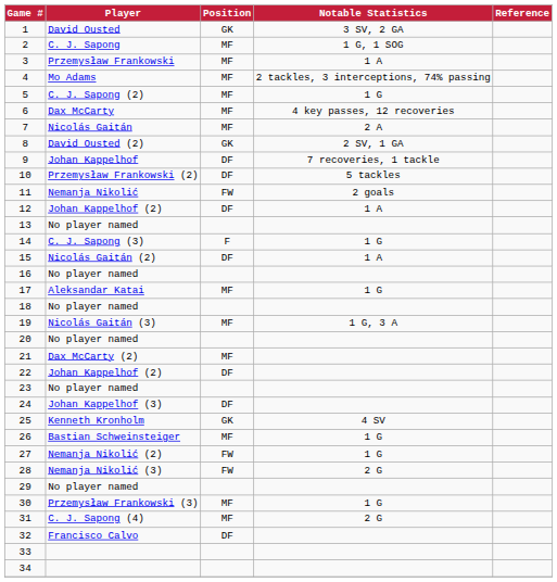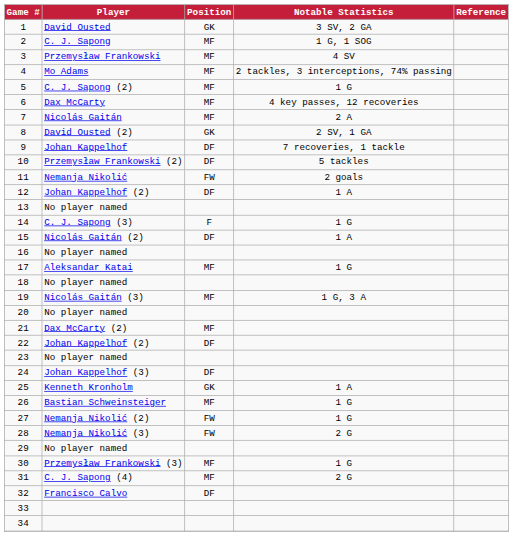 <table class=wikitable>
 <tr>
 <th style="background:#C41E3A; color:white; text-align:center;">Game #</th>
 <th style="background:#C41E3A; color:white; text-align:center;">Player</th>
 <th style="background:#C41E3A; color:white; text-align:center;">Position</th>
 <th style="background:#C41E3A; color:white; text-align:center;">Notable Statistics</th>
 <th style="background:#C41E3A; color:white; text-align:center;">Reference</th>
 </tr>
 <tr>
 <td style="text-align:center;">1</td>
 <td> <a href='#'>David Ousted</a></td>
 <td style="text-align:center;">GK</td>
 <td style="text-align:center;">3 SV, 2 GA</td>
 <td style="text-align:center;"></td>
 </tr>
 <tr>
 <td style="text-align:center;">2</td>
 <td> <a href='#'>C. J. Sapong</a></td>
 <td style="text-align:center;">MF</td>
 <td style="text-align:center;">1 G, 1 SOG</td>
 <td style="text-align:center;"></td>
 </tr>
 <tr>
 <td style="text-align:center;">3</td>
 <td> <a href='#'>Przemysław Frankowski</a></td>
 <td style="text-align:center;">MF</td>
-<td style="text-align:center;">1 A</td>
+<td style="text-align:center;">4 SV</td>
 <td style="text-align:center;"></td>
 </tr>
 <tr>
 <td style="text-align:center;">4</td>
 <td> <a href='#'>Mo Adams</a></td>
 <td style="text-align:center;">MF</td>
 <td style="text-align:center;">2 tackles, 3 interceptions, 74% passing</td>
 <td style="text-align:center;"></td>
 </tr>
 <tr>
 <td style="text-align:center;">5</td>
 <td> <a href='#'>C. J. Sapong</a> (2)</td>
 <td style="text-align:center;">MF</td>
 <td style="text-align:center;">1 G</td>
 <td style="text-align:center;"></td>
 </tr>
 <tr>
 <td style="text-align:center;">6</td>
 <td> <a href='#'>Dax McCarty</a></td>
 <td style="text-align:center;">MF</td>
 <td style="text-align:center;">4 key passes, 12 recoveries</td>
 <td style="text-align:center;"></td>
 </tr>
 <tr>
 <td style="text-align:center;">7</td>
 <td> <a href='#'>Nicolás Gaitán</a></td>
 <td style="text-align:center;">MF</td>
 <td style="text-align:center;">2 A</td>
 <td style="text-align:center;"></td>
 </tr>
 <tr>
 <td style="text-align:center;">8</td>
 <td> <a href='#'>David Ousted</a> (2)</td>
 <td style="text-align:center;">GK</td>
 <td style="text-align:center;">2 SV, 1 GA</td>
 <td style="text-align:center;"></td>
 </tr>
 <tr>
 <td style="text-align:center;">9</td>
 <td> <a href='#'>Johan Kappelhof</a></td>
 <td style="text-align:center;">DF</td>
 <td style="text-align:center;">7 recoveries, 1 tackle</td>
 <td style="text-align:center;"></td>
 </tr>
 <tr>
 <td style="text-align:center;">10</td>
 <td> <a href='#'>Przemysław Frankowski</a> (2)</td>
 <td style="text-align:center;">DF</td>
 <td style="text-align:center;">5 tackles</td>
 <td style="text-align:center;"></td>
 </tr>
 <tr>
 <td style="text-align:center;">11</td>
 <td> <a href='#'>Nemanja Nikolić</a></td>
 <td style="text-align:center;">FW</td>
 <td style="text-align:center;">2 goals</td>
 <td style="text-align:center;"></td>
 </tr>
 <tr>
 <td style="text-align:center;">12</td>
 <td> <a href='#'>Johan Kappelhof</a> (2)</td>
 <td style="text-align:center;">DF</td>
 <td style="text-align:center;">1 A</td>
 <td style="text-align:center;"></td>
 </tr>
 <tr>
 <td style="text-align:center;">13</td>
 <td>No player named</td>
 <td style="text-align:center;"></td>
 <td style="text-align:center;"></td>
 <td style="text-align:center;"></td>
 </tr>
 <tr>
 <td style="text-align:center;">14</td>
 <td> <a href='#'>C. J. Sapong</a> (3)</td>
 <td style="text-align:center;">F</td>
 <td style="text-align:center;">1 G</td>
 <td style="text-align:center;"></td>
 </tr>
 <tr>
 <td style="text-align:center;">15</td>
 <td> <a href='#'>Nicolás Gaitán</a> (2)</td>
 <td style="text-align:center;">DF</td>
 <td style="text-align:center;">1 A</td>
 <td style="text-align:center;"></td>
 </tr>
 <tr>
 <td style="text-align:center;">16</td>
 <td>No player named</td>
 <td style="text-align:center;"></td>
 <td style="text-align:center;"></td>
 <td style="text-align:center;"></td>
 </tr>
 <tr>
 <td style="text-align:center;">17</td>
 <td> <a href='#'>Aleksandar Katai</a></td>
 <td style="text-align:center;">MF</td>
 <td style="text-align:center;">1 G</td>
 <td style="text-align:center;"></td>
 </tr>
 <tr>
 <td style="text-align:center;">18</td>
 <td>No player named</td>
 <td style="text-align:center;"></td>
 <td style="text-align:center;"></td>
 <td style="text-align:center;"></td>
 </tr>
 <tr>
 <td style="text-align:center;">19</td>
 <td> <a href='#'>Nicolás Gaitán</a> (3)</td>
 <td style="text-align:center;">MF</td>
 <td style="text-align:center;">1 G, 3 A</td>
 <td style="text-align:center;"></td>
 </tr>
 <tr>
 <td style="text-align:center;">20</td>
 <td>No player named</td>
 <td style="text-align:center;"></td>
 <td style="text-align:center;"></td>
 <td style="text-align:center;"></td>
 </tr>
 <tr>
 <td style="text-align:center;">21</td>
 <td> <a href='#'>Dax McCarty</a> (2)</td>
 <td style="text-align:center;">MF</td>
 <td style="text-align:center;"></td>
 <td style="text-align:center;"></td>
 </tr>
 <tr>
 <td style="text-align:center;">22</td>
 <td> <a href='#'>Johan Kappelhof</a> (2)</td>
 <td style="text-align:center;">DF</td>
 <td style="text-align:center;"></td>
 <td style="text-align:center;"></td>
 </tr>
 <tr>
 <td style="text-align:center;">23</td>
 <td>No player named</td>
 <td style="text-align:center;"></td>
 <td style="text-align:center;"></td>
 <td style="text-align:center;"></td>
 </tr>
 <tr>
 <td style="text-align:center;">24</td>
 <td> <a href='#'>Johan Kappelhof</a> (3)</td>
 <td style="text-align:center;">DF</td>
 <td style="text-align:center;"></td>
 <td style="text-align:center;"></td>
 </tr>
 <tr>
 <td style="text-align:center;">25</td>
 <td> <a href='#'>Kenneth Kronholm</a></td>
 <td style="text-align:center;">GK</td>
-<td style="text-align:center;">4 SV</td>
+<td style="text-align:center;">1 A</td>
 <td style="text-align:center;"></td>
 </tr>
 <tr>
 <td style="text-align:center;">26</td>
 <td> <a href='#'>Bastian Schweinsteiger</a></td>
 <td style="text-align:center;">MF</td>
 <td style="text-align:center;">1 G</td>
 <td style="text-align:center;"></td>
 </tr>
 <tr>
 <td style="text-align:center;">27</td>
 <td> <a href='#'>Nemanja Nikolić</a> (2)</td>
 <td style="text-align:center;">FW</td>
 <td style="text-align:center;">1 G</td>
 <td style="text-align:center;"></td>
 </tr>
 <tr>
 <td style="text-align:center;">28</td>
 <td> <a href='#'>Nemanja Nikolić</a> (3)</td>
 <td style="text-align:center;">FW</td>
 <td style="text-align:center;">2 G</td>
 <td style="text-align:center;"></td>
 </tr>
 <tr>
 <td style="text-align:center;">29</td>
 <td>No player named</td>
 <td style="text-align:center;"></td>
 <td style="text-align:center;"></td>
 <td style="text-align:center;"></td>
 </tr>
 <tr>
 <td style="text-align:center;">30</td>
 <td> <a href='#'>Przemysław Frankowski</a> (3)</td>
 <td style="text-align:center;">MF</td>
 <td style="text-align:center;">1 G</td>
 <td style="text-align:center;"></td>
 </tr>
 <tr>
 <td style="text-align:center;">31</td>
 <td> <a href='#'>C. J. Sapong</a> (4)</td>
 <td style="text-align:center;">MF</td>
 <td style="text-align:center;">2 G</td>
 <td style="text-align:center;"></td>
 </tr>
 <tr>
 <td style="text-align:center;">32</td>
 <td> <a href='#'>Francisco Calvo</a></td>
 <td style="text-align:center;">DF</td>
 <td style="text-align:center;"></td>
 <td style="text-align:center;"></td>
 </tr>
 <tr>
 <td style="text-align:center;">33</td>
 <td></td>
 <td style="text-align:center;"></td>
 <td style="text-align:center;"></td>
 <td style="text-align:center;"></td>
 </tr>
 <tr>
 <td style="text-align:center;">34</td>
 <td></td>
 <td style="text-align:center;"></td>
 <td style="text-align:center;"></td>
 <td style="text-align:center;"></td>
 </tr>
 <tr>
 </tr>
 </table>
